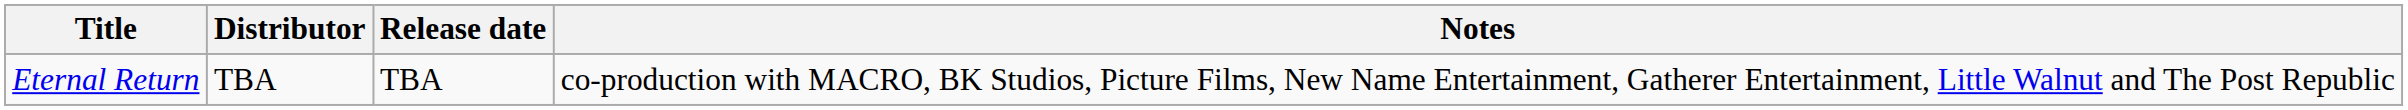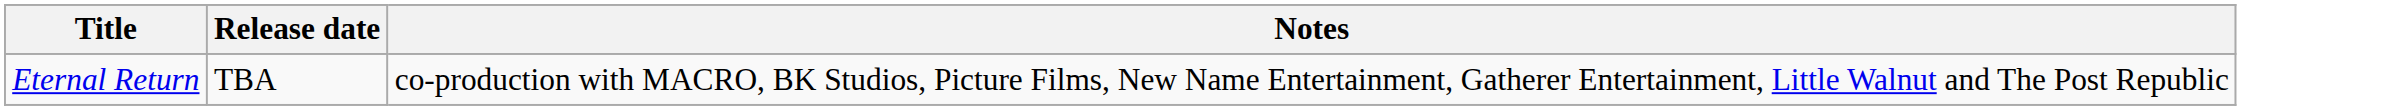 <table class="wikitable sortable">
 <tr>
 <th>Title</th>
-<th>Distributor</th>
 <th>Release date</th>
 <th>Notes</th>
 </tr>
 <tr>
 <td><em><a href='#'>Eternal Return</a></em></td>
 <td>TBA</td>
-<td>TBA</td>
 <td>co-production with MACRO, BK Studios, Picture Films, New Name Entertainment, Gatherer Entertainment, <a href='#'>Little Walnut</a> and The Post Republic</td>
 </tr>
 </table>
